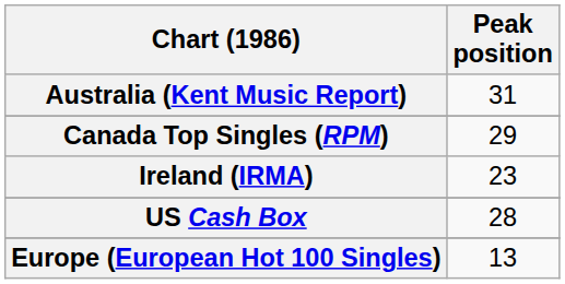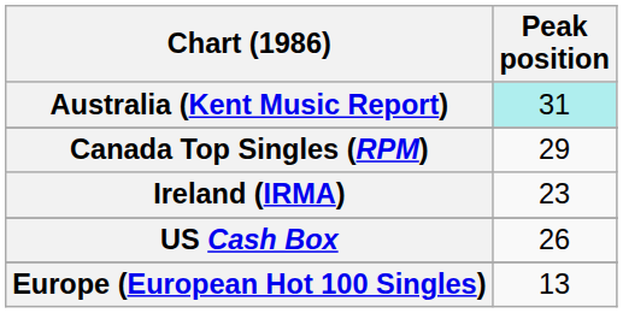 <table class="wikitable sortable plainrowheaders" style="text-align:center">
 <tr>
 <th scope="col">Chart (1986)</th>
 <th scope="col">Peak<br>position</th>
 </tr>
 <tr>
 <th scope="row">Australia (<a href='#'>Kent Music Report</a>)</th>
-<td>31</td>
+<td style="background: paleturquoise;">31</td>
 </tr>
 <tr>
 </tr>
 <tr>
 </tr>
 <tr>
 <th scope="row">Canada Top Singles (<em><a href='#'>RPM</a></em>)</th>
 <td>29</td>
 </tr>
 <tr>
 <th scope="row">Ireland (<a href='#'>IRMA</a>)</th>
 <td>23</td>
 </tr>
 <tr>
 </tr>
 <tr>
 </tr>
 <tr>
 </tr>
 <tr>
 </tr>
 <tr>
 </tr>
 <tr>
 <th scope="row">US <em><a href='#'>Cash Box</a></em></th>
-<td>28</td>
+<td>26</td>
 </tr>
 <tr>
 </tr>
 <tr>
 <th scope="row">Europe (<a href='#'>European Hot 100 Singles</a>)</th>
 <td>13</td>
 </tr>
 </table>
